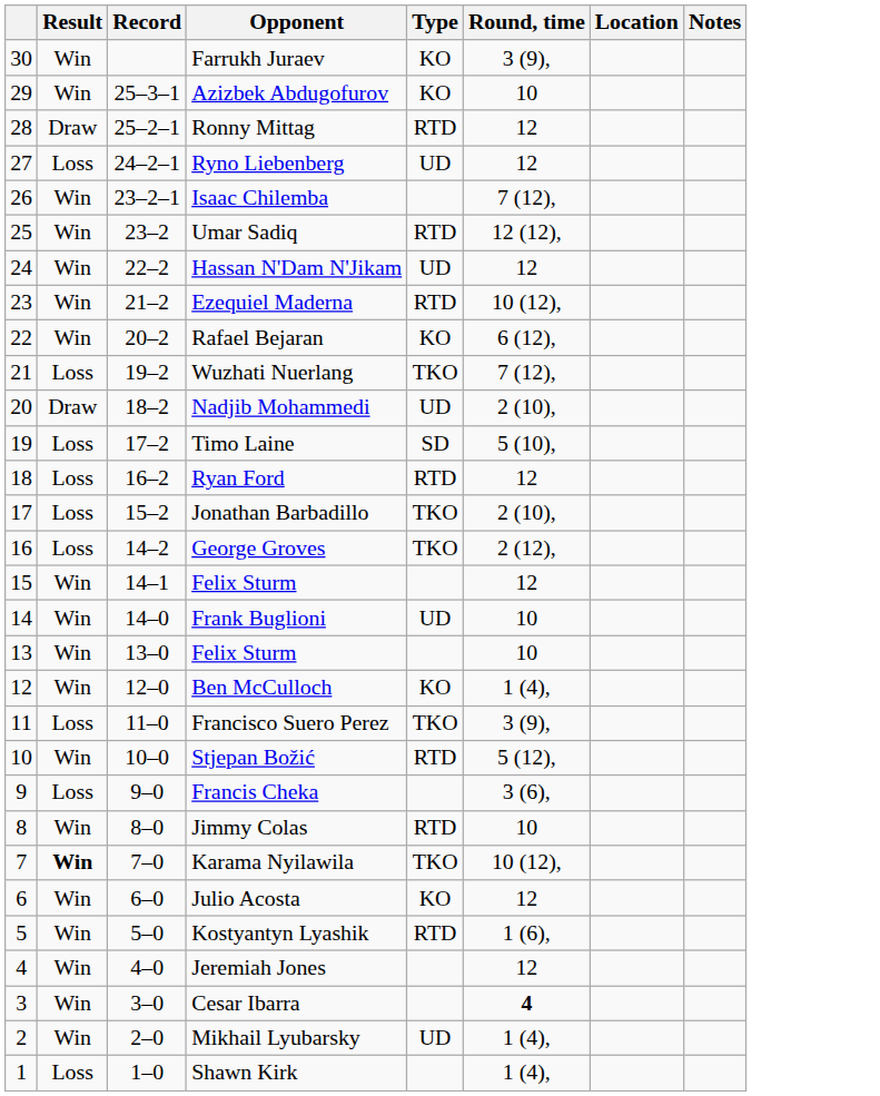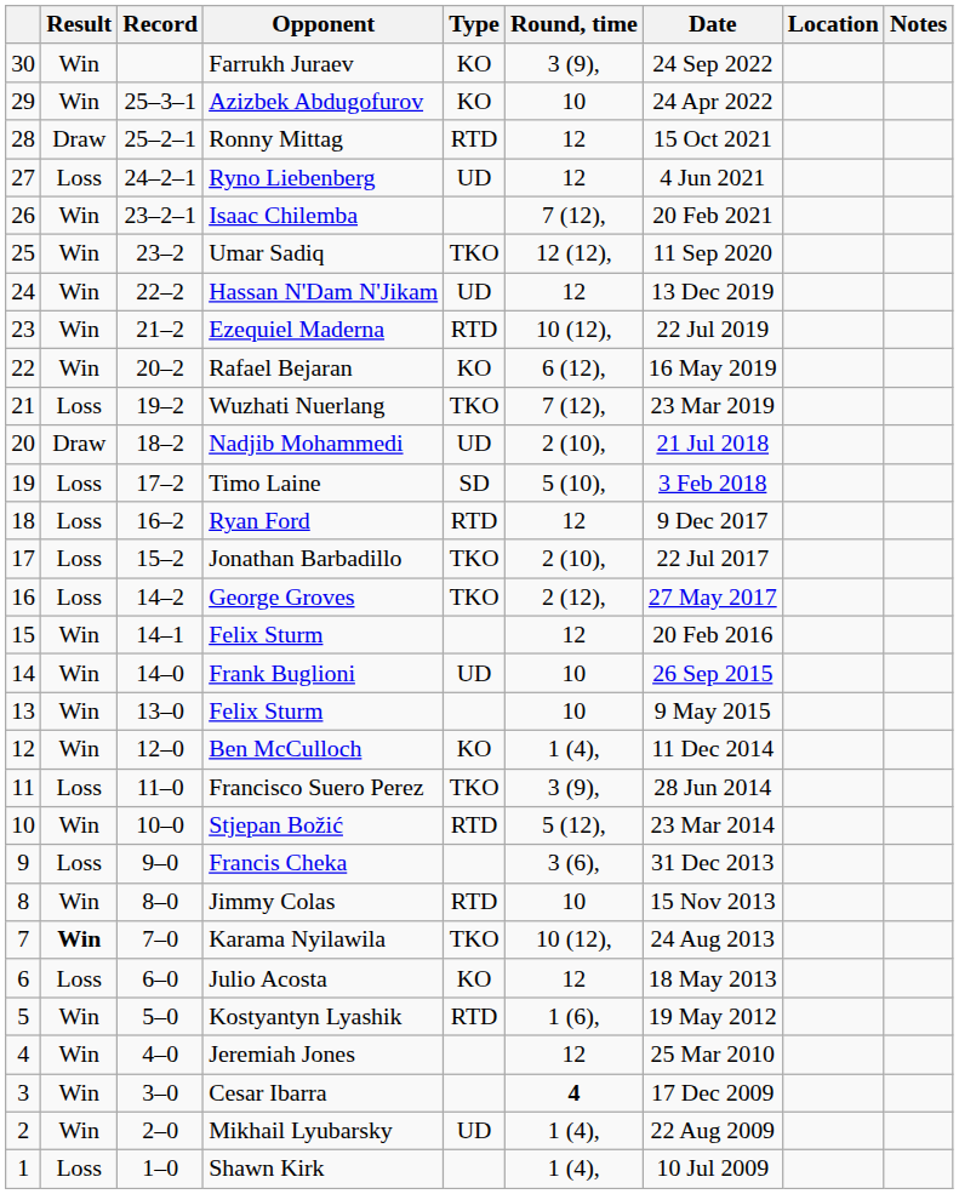 <table class=wikitable style=text-align:center>
 <tr>
 <th></th>
 <th>Result</th>
 <th>Record</th>
 <th>Opponent</th>
 <th>Type</th>
 <th>Round, time</th>
+<th>Date</th>
 <th>Location</th>
 <th>Notes</th>
 </tr>
 <tr>
 <td>30</td>
 <td>Win</td>
 <td></td>
 <td align=left>Farrukh Juraev</td>
 <td>KO</td>
 <td>3 (9), </td>
+<td>24 Sep 2022</td>
 <td align=left></td>
 <td align=left></td>
 </tr>
 <tr>
 <td>29</td>
 <td>Win</td>
 <td>25–3–1</td>
 <td align=left><a href='#'>Azizbek Abdugofurov</a></td>
 <td>KO</td>
 <td>10</td>
+<td>24 Apr 2022</td>
 <td align=left></td>
 <td align=left></td>
 </tr>
 <tr>
 <td>28</td>
 <td>Draw</td>
 <td>25–2–1</td>
 <td align=left>Ronny Mittag</td>
 <td>RTD</td>
 <td>12</td>
+<td>15 Oct 2021</td>
 <td align=left></td>
 <td align=left></td>
 </tr>
 <tr>
 <td>27</td>
 <td>Loss</td>
 <td>24–2–1</td>
 <td align=left><a href='#'>Ryno Liebenberg</a></td>
 <td>UD</td>
 <td>12</td>
+<td>4 Jun 2021</td>
 <td align=left></td>
 <td align=left></td>
 </tr>
 <tr>
 <td>26</td>
 <td>Win</td>
 <td>23–2–1</td>
 <td align=left><a href='#'>Isaac Chilemba</a></td>
 <td></td>
 <td>7 (12), </td>
+<td>20 Feb 2021</td>
 <td align=left></td>
 <td align=left></td>
 </tr>
 <tr>
 <td>25</td>
 <td>Win</td>
 <td>23–2</td>
 <td align=left>Umar Sadiq</td>
-<td>RTD</td>
+<td>TKO</td>
 <td>12 (12), </td>
+<td>11 Sep 2020</td>
 <td align=left></td>
 <td align=left></td>
 </tr>
 <tr>
 <td>24</td>
 <td>Win</td>
 <td>22–2</td>
 <td align=left><a href='#'>Hassan N'Dam N'Jikam</a></td>
 <td>UD</td>
 <td>12</td>
+<td>13 Dec 2019</td>
 <td align=left></td>
 <td align=left></td>
 </tr>
 <tr>
 <td>23</td>
 <td>Win</td>
 <td>21–2</td>
 <td align=left><a href='#'>Ezequiel Maderna</a></td>
 <td>RTD</td>
 <td>10 (12), </td>
+<td>22 Jul 2019</td>
 <td align=left></td>
 <td align=left></td>
 </tr>
 <tr>
 <td>22</td>
 <td>Win</td>
 <td>20–2</td>
 <td align=left>Rafael Bejaran</td>
 <td>KO</td>
 <td>6 (12), </td>
+<td>16 May 2019</td>
 <td align=left></td>
 <td align=left></td>
 </tr>
 <tr>
 <td>21</td>
 <td>Loss</td>
 <td>19–2</td>
 <td align=left>Wuzhati Nuerlang</td>
 <td>TKO</td>
 <td>7 (12), </td>
+<td>23 Mar 2019</td>
 <td align=left></td>
 <td align=left></td>
 </tr>
 <tr>
 <td>20</td>
 <td>Draw</td>
 <td>18–2</td>
 <td align=left><a href='#'>Nadjib Mohammedi</a></td>
 <td>UD</td>
 <td>2 (10), </td>
+<td><a href='#'>21 Jul 2018</a></td>
 <td align=left></td>
 <td align=left></td>
 </tr>
 <tr>
 <td>19</td>
 <td>Loss</td>
 <td>17–2</td>
 <td align=left>Timo Laine</td>
 <td>SD</td>
 <td>5 (10), </td>
+<td><a href='#'>3 Feb 2018</a></td>
 <td align=left></td>
 <td align=left></td>
 </tr>
 <tr>
 <td>18</td>
 <td>Loss</td>
 <td>16–2</td>
 <td align=left><a href='#'>Ryan Ford</a></td>
 <td>RTD</td>
 <td>12</td>
+<td>9 Dec 2017</td>
 <td align=left></td>
 <td align=left></td>
 </tr>
 <tr>
 <td>17</td>
 <td>Loss</td>
 <td>15–2</td>
 <td align=left>Jonathan Barbadillo</td>
 <td>TKO</td>
 <td>2 (10), </td>
+<td>22 Jul 2017</td>
 <td align=left></td>
 <td align=left></td>
 </tr>
 <tr>
 <td>16</td>
 <td>Loss</td>
 <td>14–2</td>
 <td align=left><a href='#'>George Groves</a></td>
 <td>TKO</td>
 <td>2 (12), </td>
+<td><a href='#'>27 May 2017</a></td>
 <td align=left></td>
 <td align=left></td>
 </tr>
 <tr>
 <td>15</td>
 <td>Win</td>
 <td>14–1</td>
 <td align=left><a href='#'>Felix Sturm</a></td>
 <td></td>
 <td>12</td>
+<td>20 Feb 2016</td>
 <td align=left></td>
 <td align=left></td>
 </tr>
 <tr>
 <td>14</td>
 <td>Win</td>
 <td>14–0</td>
 <td align=left><a href='#'>Frank Buglioni</a></td>
 <td>UD</td>
 <td>10</td>
+<td><a href='#'>26 Sep 2015</a></td>
 <td align=left></td>
 <td align=left></td>
 </tr>
 <tr>
 <td>13</td>
 <td>Win</td>
 <td>13–0</td>
 <td align=left><a href='#'>Felix Sturm</a></td>
 <td></td>
 <td>10</td>
+<td>9 May 2015</td>
 <td align=left></td>
 <td align=left></td>
 </tr>
 <tr>
 <td>12</td>
 <td>Win</td>
 <td>12–0</td>
 <td align=left><a href='#'>Ben McCulloch</a></td>
 <td>KO</td>
 <td>1 (4), </td>
+<td>11 Dec 2014</td>
 <td align=left></td>
 <td align=left></td>
 </tr>
 <tr>
 <td>11</td>
 <td>Loss</td>
 <td>11–0</td>
 <td align=left>Francisco Suero Perez</td>
 <td>TKO</td>
 <td>3 (9), </td>
+<td>28 Jun 2014</td>
 <td align=left></td>
 <td align=left></td>
 </tr>
 <tr>
 <td>10</td>
 <td>Win</td>
 <td>10–0</td>
 <td align=left><a href='#'>Stjepan Božić</a></td>
 <td>RTD</td>
 <td>5 (12), </td>
+<td>23 Mar 2014</td>
 <td align=left></td>
 <td align=left></td>
 </tr>
 <tr>
 <td>9</td>
 <td>Loss</td>
 <td>9–0</td>
 <td align=left><a href='#'>Francis Cheka</a></td>
 <td></td>
 <td>3 (6), </td>
+<td>31 Dec 2013</td>
 <td align=left></td>
 <td align=left></td>
 </tr>
 <tr>
 <td>8</td>
 <td>Win</td>
 <td>8–0</td>
 <td align=left>Jimmy Colas</td>
 <td>RTD</td>
 <td>10</td>
+<td>15 Nov 2013</td>
 <td align=left></td>
 <td align=left></td>
 </tr>
 <tr>
 <td>7</td>
 <td><strong>Win</strong></td>
 <td>7–0</td>
 <td align=left>Karama Nyilawila</td>
 <td>TKO</td>
 <td>10 (12), </td>
+<td>24 Aug 2013</td>
 <td align=left></td>
 <td align=left></td>
 </tr>
 <tr>
 <td>6</td>
-<td>Win</td>
+<td>Loss</td>
 <td>6–0</td>
 <td align=left>Julio Acosta</td>
 <td>KO</td>
 <td>12</td>
+<td>18 May 2013</td>
 <td align=left></td>
 <td align=left></td>
 </tr>
 <tr>
 <td>5</td>
 <td>Win</td>
 <td>5–0</td>
 <td align=left>Kostyantyn Lyashik</td>
 <td>RTD</td>
 <td>1 (6), </td>
+<td>19 May 2012</td>
 <td align=left></td>
 <td align=left></td>
 </tr>
 <tr>
 <td>4</td>
 <td>Win</td>
 <td>4–0</td>
 <td align=left>Jeremiah Jones</td>
 <td></td>
 <td>12</td>
+<td>25 Mar 2010</td>
 <td align=left></td>
 <td align=left></td>
 </tr>
 <tr>
 <td>3</td>
 <td>Win</td>
 <td>3–0</td>
 <td align=left>Cesar Ibarra</td>
 <td></td>
 <td><strong>4</strong></td>
+<td>17 Dec 2009</td>
 <td align=left></td>
 <td align=left></td>
 </tr>
 <tr>
 <td>2</td>
 <td>Win</td>
 <td>2–0</td>
 <td align=left>Mikhail Lyubarsky</td>
 <td>UD</td>
 <td>1 (4), </td>
+<td>22 Aug 2009</td>
 <td align=left></td>
 <td align=left></td>
 </tr>
 <tr>
 <td>1</td>
 <td>Loss</td>
 <td>1–0</td>
 <td align=left>Shawn Kirk</td>
 <td></td>
 <td>1 (4), </td>
+<td>10 Jul 2009</td>
 <td align=left></td>
 <td align=left></td>
 </tr>
 </table>
